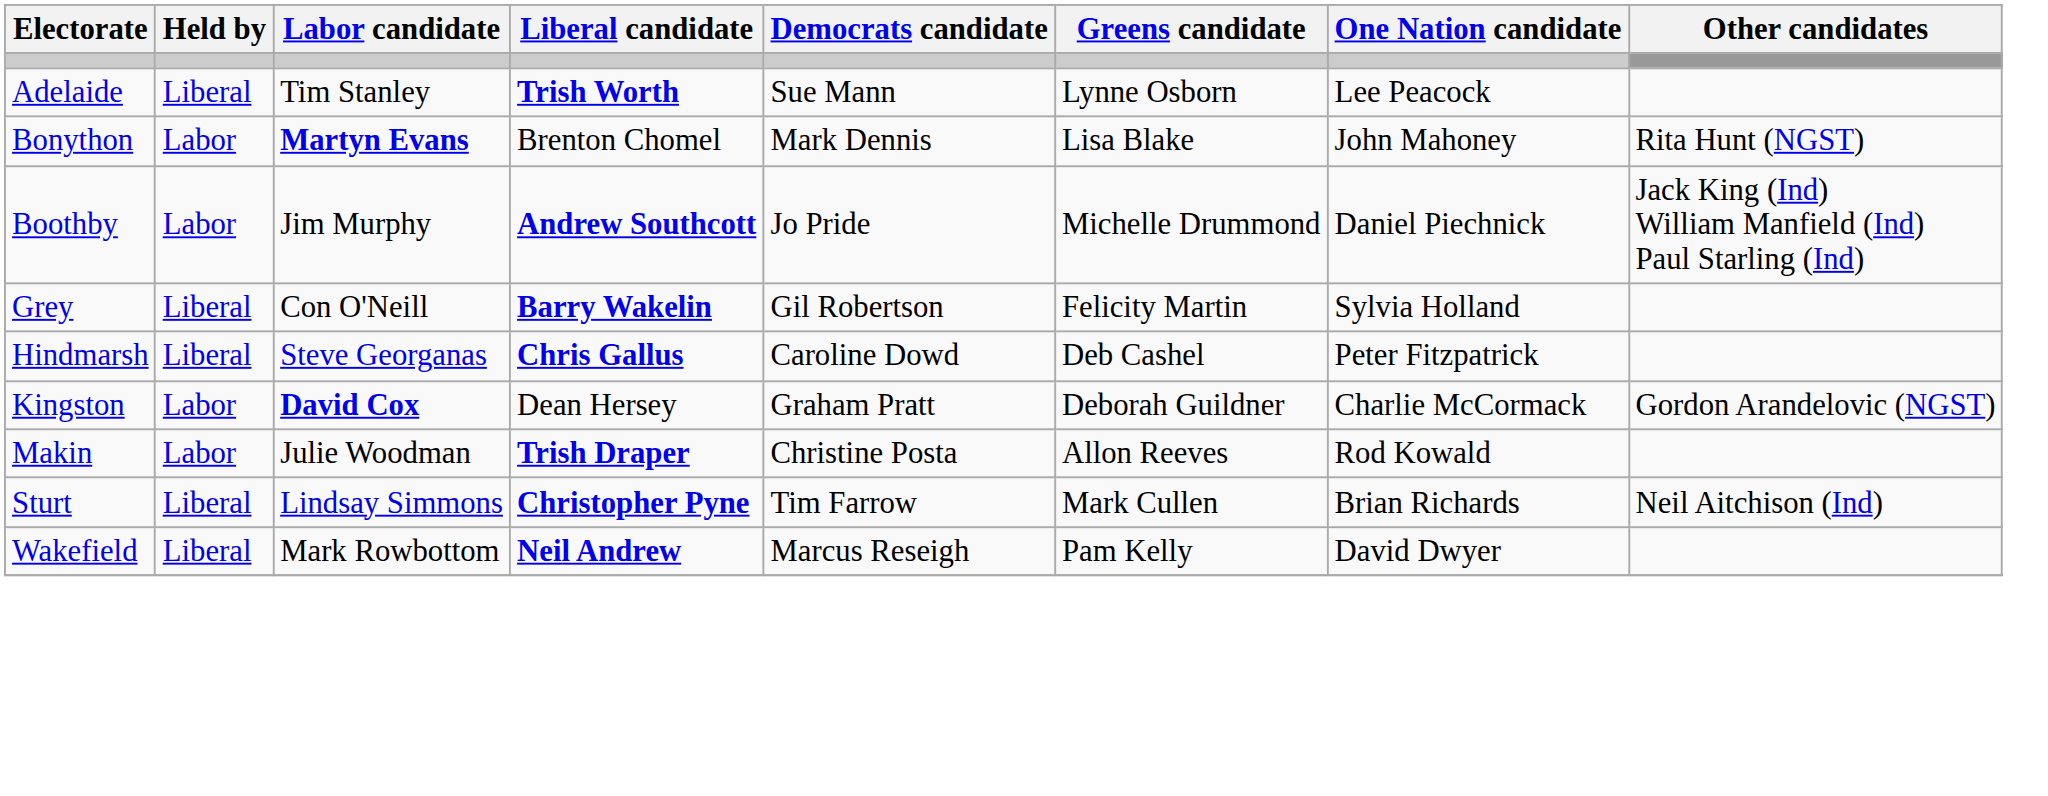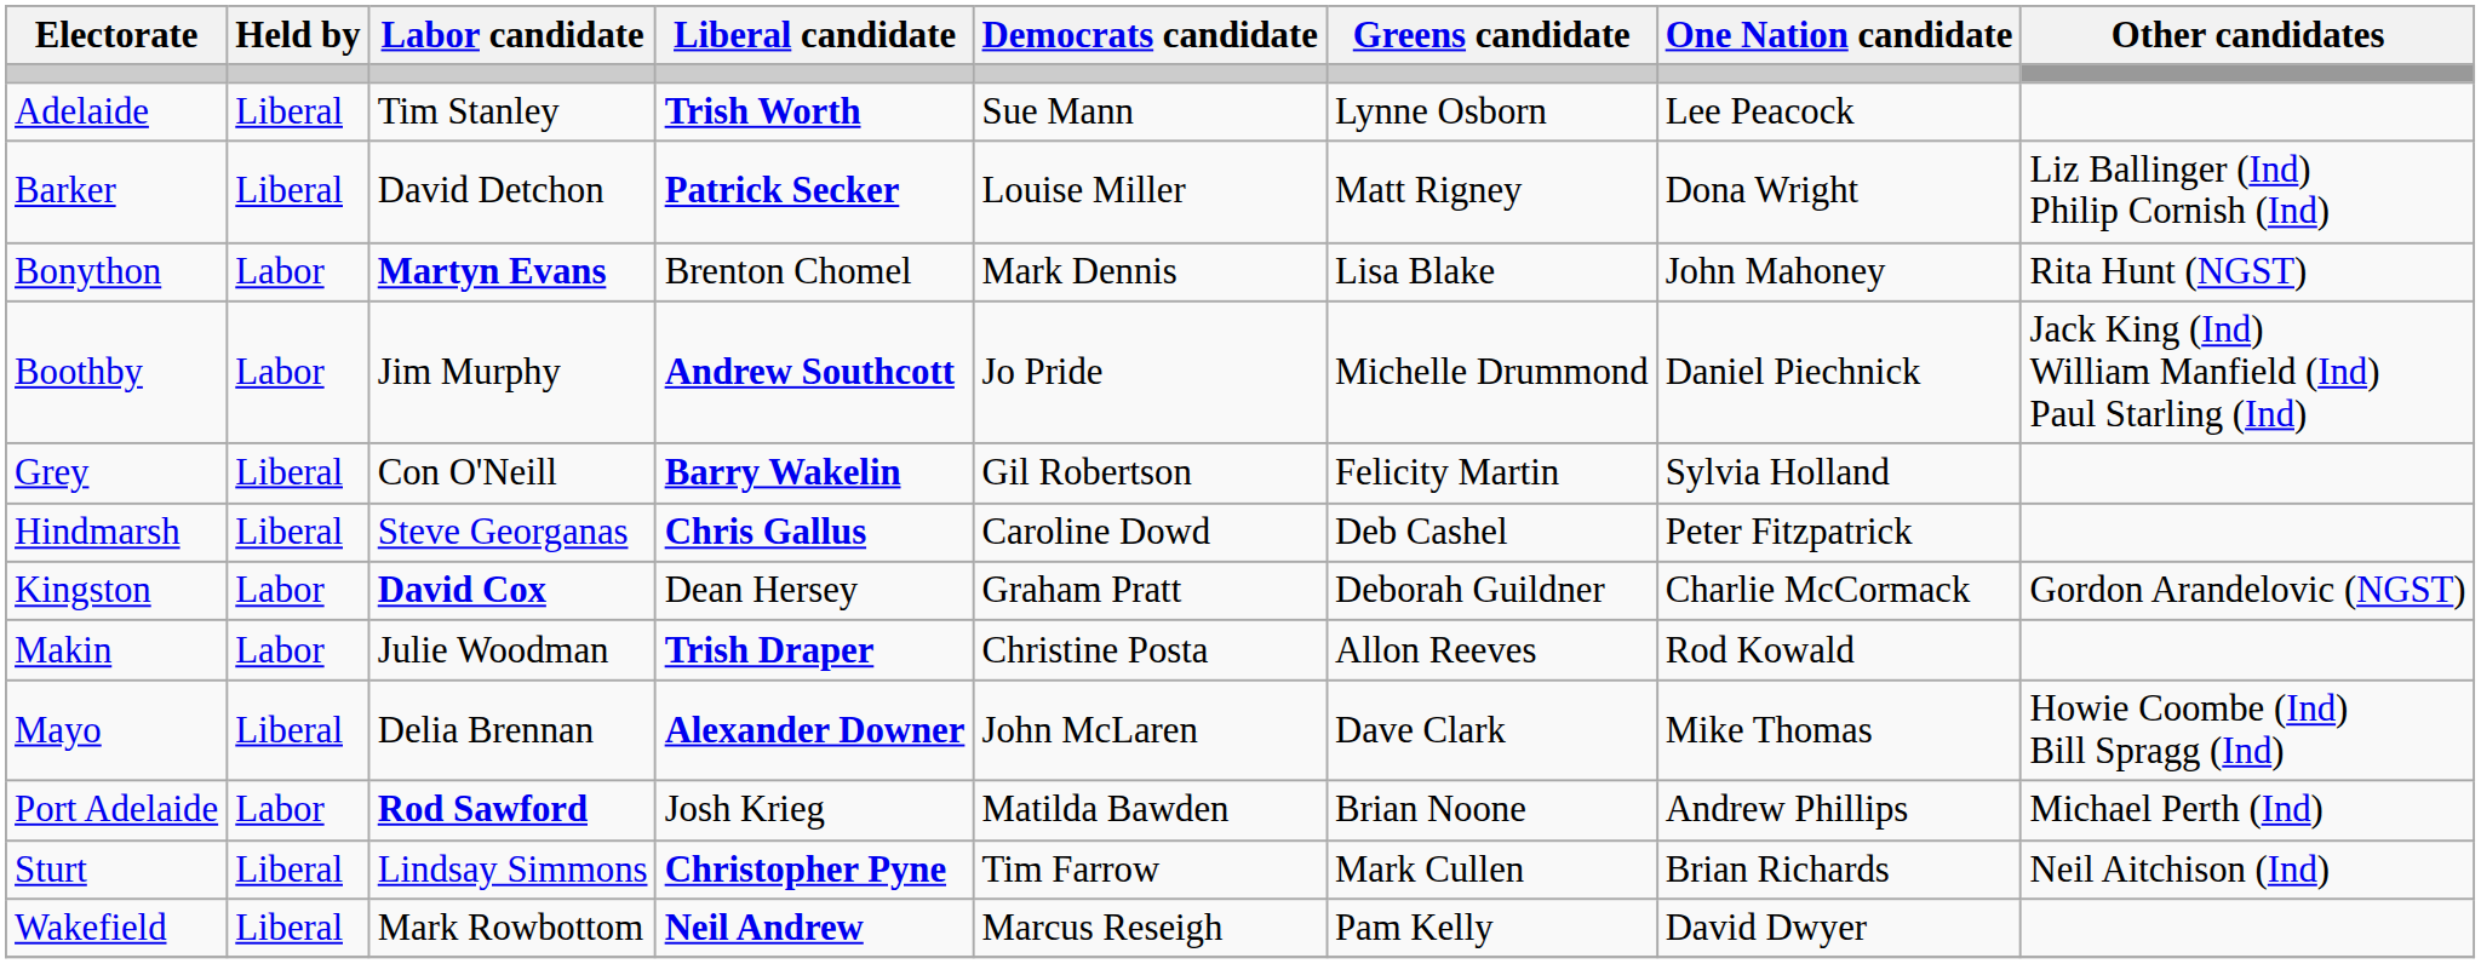 <table class="wikitable">
 <tr>
 <th>Electorate</th>
 <th>Held by</th>
 <th><a href='#'>Labor</a> candidate</th>
 <th><a href='#'>Liberal</a> candidate</th>
 <th><a href='#'>Democrats</a> candidate</th>
 <th><a href='#'>Greens</a> candidate</th>
 <th><a href='#'>One Nation</a> candidate</th>
 <th>Other candidates</th>
 </tr>
 <tr bgcolor="#cccccc">
 <td></td>
 <td></td>
 <td></td>
 <td></td>
 <td></td>
 <td></td>
 <td></td>
 <td bgcolor="#999999"></td>
 </tr>
 <tr>
 <td><a href='#'>Adelaide</a></td>
 <td><a href='#'>Liberal</a></td>
 <td>Tim Stanley</td>
 <td><strong><a href='#'>Trish Worth</a></strong></td>
 <td>Sue Mann</td>
 <td>Lynne Osborn</td>
 <td>Lee Peacock</td>
 <td></td>
+</tr>
+<tr>
+<td><a href='#'>Barker</a></td>
+<td><a href='#'>Liberal</a></td>
+<td>David Detchon</td>
+<td><strong><a href='#'>Patrick Secker</a></strong></td>
+<td>Louise Miller</td>
+<td>Matt Rigney</td>
+<td>Dona Wright</td>
+<td>Liz Ballinger (<a href='#'>Ind</a>)<br>Philip Cornish (<a href='#'>Ind</a>)</td>
 </tr>
 <tr>
 <td><a href='#'>Bonython</a></td>
 <td><a href='#'>Labor</a></td>
 <td><strong><a href='#'>Martyn Evans</a></strong></td>
 <td>Brenton Chomel</td>
 <td>Mark Dennis</td>
 <td>Lisa Blake</td>
 <td>John Mahoney</td>
 <td>Rita Hunt (<a href='#'>NGST</a>)</td>
 </tr>
 <tr>
 <td><a href='#'>Boothby</a></td>
 <td><a href='#'>Labor</a></td>
 <td>Jim Murphy</td>
 <td><strong><a href='#'>Andrew Southcott</a></strong></td>
 <td>Jo Pride</td>
 <td>Michelle Drummond</td>
 <td>Daniel Piechnick</td>
 <td>Jack King (<a href='#'>Ind</a>)<br>William Manfield (<a href='#'>Ind</a>)<br>Paul Starling (<a href='#'>Ind</a>)</td>
 </tr>
 <tr>
 <td><a href='#'>Grey</a></td>
 <td><a href='#'>Liberal</a></td>
 <td>Con O'Neill</td>
 <td><strong><a href='#'>Barry Wakelin</a></strong></td>
 <td>Gil Robertson</td>
 <td>Felicity Martin</td>
 <td>Sylvia Holland</td>
 <td></td>
 </tr>
 <tr>
 <td><a href='#'>Hindmarsh</a></td>
 <td><a href='#'>Liberal</a></td>
 <td><a href='#'>Steve Georganas</a></td>
 <td><strong><a href='#'>Chris Gallus</a></strong></td>
 <td>Caroline Dowd</td>
 <td>Deb Cashel</td>
 <td>Peter Fitzpatrick</td>
 <td></td>
 </tr>
 <tr>
 <td><a href='#'>Kingston</a></td>
 <td><a href='#'>Labor</a></td>
 <td><strong><a href='#'>David Cox</a></strong></td>
 <td>Dean Hersey</td>
 <td>Graham Pratt</td>
 <td>Deborah Guildner</td>
 <td>Charlie McCormack</td>
 <td>Gordon Arandelovic (<a href='#'>NGST</a>)</td>
 </tr>
 <tr>
 <td><a href='#'>Makin</a></td>
 <td><a href='#'>Labor</a></td>
 <td>Julie Woodman</td>
 <td><strong><a href='#'>Trish Draper</a></strong></td>
 <td>Christine Posta</td>
 <td>Allon Reeves</td>
 <td>Rod Kowald</td>
 <td></td>
 </tr>
 <tr>
+<td><a href='#'>Mayo</a></td>
+<td><a href='#'>Liberal</a></td>
+<td>Delia Brennan</td>
+<td><strong><a href='#'>Alexander Downer</a></strong></td>
+<td>John McLaren</td>
+<td>Dave Clark</td>
+<td>Mike Thomas</td>
+<td>Howie Coombe (<a href='#'>Ind</a>)<br>Bill Spragg (<a href='#'>Ind</a>)</td>
+</tr>
+<tr>
+<td><a href='#'>Port Adelaide</a></td>
+<td><a href='#'>Labor</a></td>
+<td><strong><a href='#'>Rod Sawford</a></strong></td>
+<td>Josh Krieg</td>
+<td>Matilda Bawden</td>
+<td>Brian Noone</td>
+<td>Andrew Phillips</td>
+<td>Michael Perth (<a href='#'>Ind</a>)</td>
+</tr>
+<tr>
 <td><a href='#'>Sturt</a></td>
 <td><a href='#'>Liberal</a></td>
 <td><a href='#'>Lindsay Simmons</a></td>
 <td><strong><a href='#'>Christopher Pyne</a></strong></td>
 <td>Tim Farrow</td>
 <td>Mark Cullen</td>
 <td>Brian Richards</td>
 <td>Neil Aitchison (<a href='#'>Ind</a>)</td>
 </tr>
 <tr>
 <td><a href='#'>Wakefield</a></td>
 <td><a href='#'>Liberal</a></td>
 <td>Mark Rowbottom</td>
 <td><strong><a href='#'>Neil Andrew</a></strong></td>
 <td>Marcus Reseigh</td>
 <td>Pam Kelly</td>
 <td>David Dwyer</td>
 <td></td>
 </tr>
 <tr>
 </tr>
 </table>
